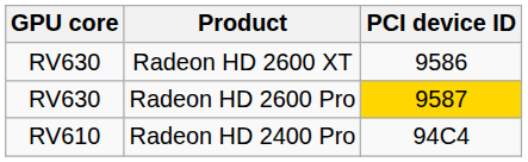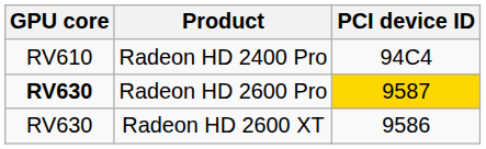 <table class="wikitable" style="text-align:center;margin:1em auto">
 <tr>
 <th>GPU core</th>
 <th>Product</th>
 <th>PCI device ID</th>
 </tr>
 <tr>
+<td>RV610</td>
+<td>Radeon HD 2400 Pro</td>
+<td>94C4</td>
+</tr>
+<tr>
+<td><strong>RV630</strong></td>
+<td>Radeon HD 2600 Pro</td>
+<td style="background: gold;">9587</td>
+</tr>
+<tr>
 <td>RV630</td>
 <td>Radeon HD 2600 XT</td>
 <td>9586</td>
 </tr>
-<tr>
-<td>RV630</td>
-<td>Radeon HD 2600 Pro</td>
-<td style="background: gold;">9587</td>
-</tr>
-<tr>
-<td>RV610</td>
-<td>Radeon HD 2400 Pro</td>
-<td>94C4</td>
-</tr>
 </table>
